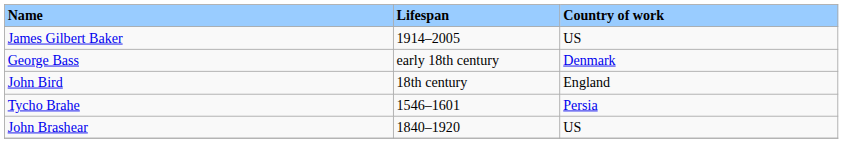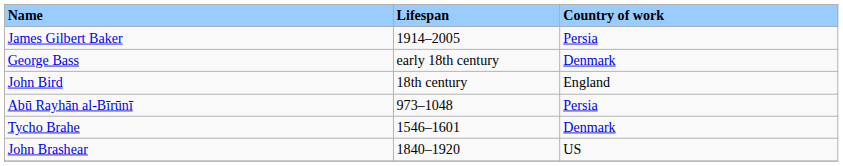 <table class="wikitable" style="width:75%; background:light blue; color:black">
 <tr>
 <td width="35%" bgcolor="#99ccff"><strong>Name</strong></td>
 <td width="15%" bgcolor="#99ccff"><strong> Lifespan</strong></td>
 <td width="25%" bgcolor="#99ccff"><strong> Country of work </strong></td>
 </tr>
 <tr>
 <td><a href='#'>James Gilbert Baker</a></td>
 <td>1914–2005</td>
-<td>US</td>
+<td><a href='#'>Persia</a></td>
 </tr>
 <tr>
 <td><a href='#'>George Bass</a></td>
 <td>early 18th century</td>
 <td><a href='#'>Denmark</a></td>
 </tr>
 <tr>
 <td><a href='#'>John Bird</a></td>
 <td>18th century</td>
 <td>England</td>
 </tr>
 <tr>
+<td><a href='#'>Abū Rayhān al-Bīrūnī</a></td>
+<td>973–1048</td>
+<td><a href='#'>Persia</a></td>
+</tr>
+<tr>
 <td><a href='#'>Tycho Brahe</a></td>
 <td>1546–1601</td>
-<td><a href='#'>Persia</a></td>
+<td><a href='#'>Denmark</a></td>
 </tr>
 <tr>
 <td><a href='#'>John Brashear</a></td>
 <td>1840–1920</td>
 <td>US</td>
 </tr>
 <tr>
 </tr>
 </table>
